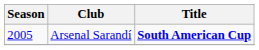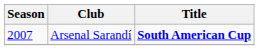 <table class="wikitable">
 <tr>
 <th>Season</th>
 <th>Club</th>
 <th>Title</th>
 </tr>
 <tr>
-<td><a href='#'>2005</a></td>
+<td><a href='#'>2007</a></td>
 <td><a href='#'>Arsenal Sarandí</a></td>
 <td><strong><a href='#'>South American Cup</a></strong></td>
 </tr>
 <tr>
 </tr>
 </table>
